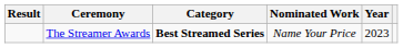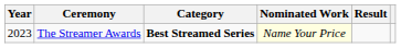 <table class="wikitable" style="text-align:center;">
 <tr>
-<th>Result</th>
+<th>Year</th>
 <th>Ceremony</th>
 <th>Category</th>
 <th>Nominated Work</th>
-<th>Year</th>
+<th>Result</th>
 <th></th>
 </tr>
 <tr>
-<td></td>
+<td rowspan="1">2023</td>
 <td rowspan="1"><a href='#'>The Streamer Awards</a></td>
 <td><strong>Best Streamed Series</strong></td>
-<td><em>Name Your Price</em></td>
-<td rowspan="1">2023</td>
+<td style="background: lightyellow;"><em>Name Your Price</em></td>
+<td></td>
 <td></td>
 </tr>
 </table>
